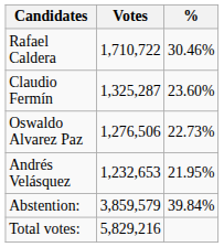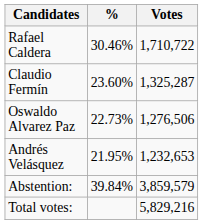 <table class="wikitable aside" style="float:right; margin:0 0 1em 1em; width:225px;">
 <tr>
 <th>Candidates</th>
+<th>%</th>
 <th>Votes</th>
-<th>%</th>
 </tr>
 <tr>
 <td>Rafael Caldera</td>
+<td>30.46%</td>
 <td>1,710,722</td>
-<td>30.46%</td>
 </tr>
 <tr>
 <td>Claudio Fermín</td>
+<td>23.60%</td>
 <td>1,325,287</td>
-<td>23.60%</td>
 </tr>
 <tr>
 <td>Oswaldo Alvarez Paz</td>
+<td>22.73%</td>
 <td>1,276,506</td>
-<td>22.73%</td>
 </tr>
 <tr>
 <td>Andrés Velásquez</td>
+<td>21.95%</td>
 <td>1,232,653</td>
-<td>21.95%</td>
 </tr>
 <tr>
 <td>Abstention:</td>
+<td>39.84%</td>
 <td>3,859,579</td>
-<td>39.84%</td>
 </tr>
 <tr>
 <td>Total votes:</td>
+<td></td>
 <td>5,829,216</td>
-<td></td>
 </tr>
 </table>
